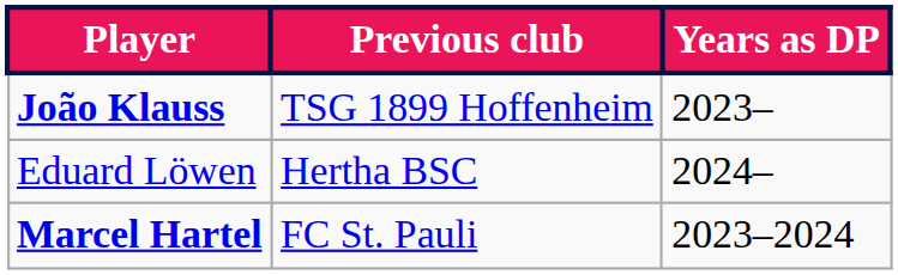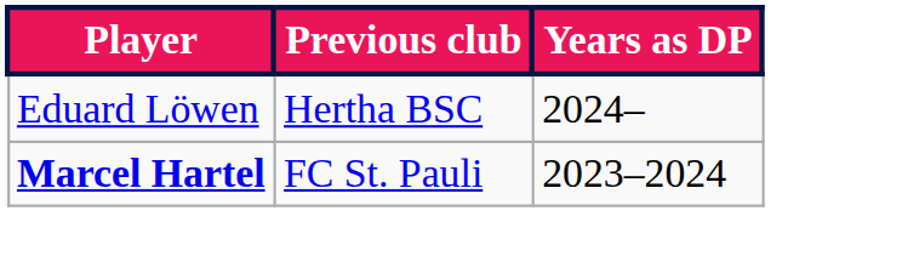 <table class="wikitable" style="text-align:center">
 <tr>
 <th style="background:#EB1458; color:#FFFFFF; border:2px solid #001544;">Player</th>
 <th style="background:#EB1458; color:#FFFFFF; border:2px solid #001544;">Previous club</th>
 <th style="background:#EB1458; color:#FFFFFF; border:2px solid #001544;">Years as DP</th>
-</tr>
-<tr>
-<td align=left> <strong><a href='#'>João Klauss</a></strong></td>
-<td align=left> <a href='#'>TSG 1899 Hoffenheim</a></td>
-<td align=left>2023–</td>
 </tr>
 <tr>
 <td align=left> <a href='#'>Eduard Löwen</a></td>
 <td align=left> <a href='#'>Hertha BSC</a></td>
 <td align=left>2024–</td>
 </tr>
 <tr>
 <td align=left> <strong><a href='#'>Marcel Hartel</a></strong></td>
 <td align=left> <a href='#'>FC St. Pauli</a></td>
 <td align=left>2023–2024</td>
 </tr>
 </table>
